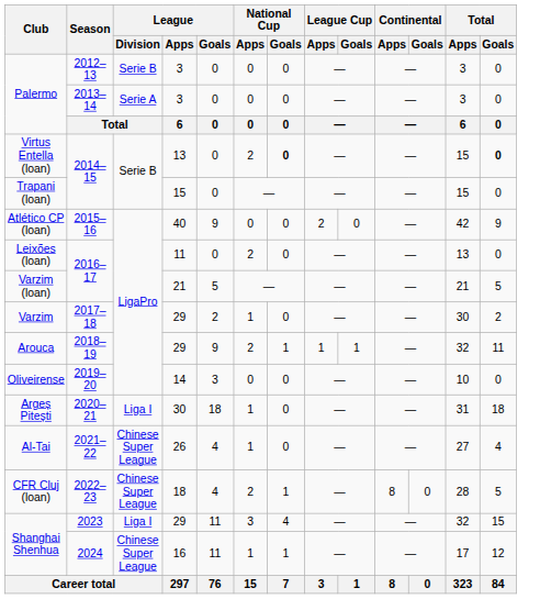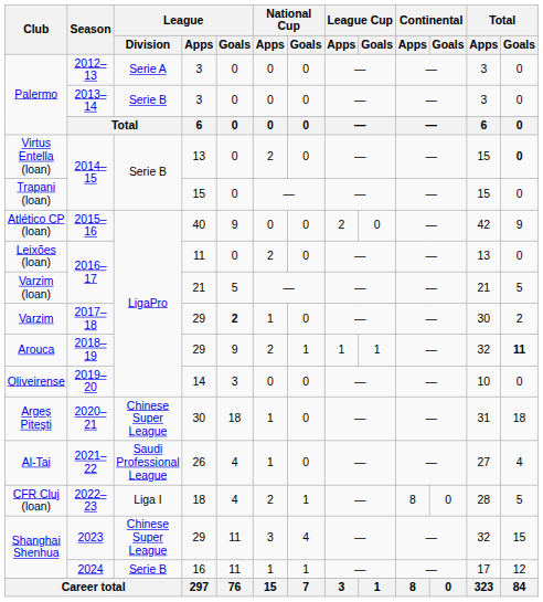 <table class=wikitable style=text-align:center>
 <tr>
 <th rowspan=2>Club</th>
 <th rowspan=2>Season</th>
 <th colspan=3>League</th>
 <th colspan=2>National Cup</th>
 <th colspan=2>League Cup</th>
 <th colspan=2>Continental</th>
 <th colspan=2>Total</th>
 </tr>
 <tr>
 <th>Division</th>
 <th>Apps</th>
 <th>Goals</th>
 <th>Apps</th>
 <th>Goals</th>
 <th>Apps</th>
 <th>Goals</th>
 <th>Apps</th>
 <th>Goals</th>
 <th>Apps</th>
 <th>Goals</th>
 </tr>
 <tr>
 <td rowspan="3"><a href='#'>Palermo</a></td>
 <td><a href='#'>2012–13</a></td>
-<td><a href='#'>Serie B</a></td>
+<td><a href='#'>Serie A</a></td>
 <td>3</td>
 <td>0</td>
 <td>0</td>
 <td>0</td>
 <td colspan="2">—</td>
 <td colspan="2">—</td>
 <td>3</td>
 <td>0</td>
 </tr>
 <tr>
 <td><a href='#'>2013–14</a></td>
-<td><a href='#'>Serie A</a></td>
+<td><a href='#'>Serie B</a></td>
 <td>3</td>
 <td>0</td>
 <td>0</td>
 <td>0</td>
 <td colspan="2">—</td>
 <td colspan="2">—</td>
 <td>3</td>
 <td>0</td>
 </tr>
 <tr>
 <th colspan=2>Total</th>
 <th>6</th>
 <th>0</th>
 <th>0</th>
 <th>0</th>
 <th colspan="2">—</th>
 <th colspan="2">—</th>
 <th>6</th>
 <th>0</th>
 </tr>
 <tr>
 <td><a href='#'>Virtus Entella</a> (loan)</td>
 <td rowspan="2"><a href='#'>2014–15</a></td>
 <td rowspan="2">Serie B</td>
 <td>13</td>
 <td>0</td>
 <td>2</td>
-<td><strong>0</strong></td>
+<td>0</td>
 <td colspan="2">—</td>
 <td colspan="2">—</td>
 <td>15</td>
 <td><strong>0</strong></td>
 </tr>
 <tr>
 <td><a href='#'>Trapani</a> (loan)</td>
 <td>15</td>
 <td>0</td>
 <td colspan="2">—</td>
 <td colspan="2">—</td>
 <td colspan="2">—</td>
 <td>15</td>
 <td>0</td>
 </tr>
 <tr>
 <td><a href='#'>Atlético CP</a> (loan)</td>
 <td><a href='#'>2015–16</a></td>
 <td rowspan="6"><a href='#'>LigaPro</a></td>
 <td>40</td>
 <td>9</td>
 <td>0</td>
 <td>0</td>
 <td>2</td>
 <td>0</td>
 <td colspan="2">—</td>
 <td>42</td>
 <td>9</td>
 </tr>
 <tr>
 <td><a href='#'>Leixões</a> (loan)</td>
 <td rowspan="2"><a href='#'>2016–17</a></td>
 <td>11</td>
 <td>0</td>
 <td>2</td>
 <td>0</td>
 <td colspan="2">—</td>
 <td colspan="2">—</td>
 <td>13</td>
 <td>0</td>
 </tr>
 <tr>
 <td><a href='#'>Varzim</a> (loan)</td>
 <td>21</td>
 <td>5</td>
 <td colspan="2">—</td>
 <td colspan="2">—</td>
 <td colspan="2">—</td>
 <td>21</td>
 <td>5</td>
 </tr>
 <tr>
 <td><a href='#'>Varzim</a></td>
 <td><a href='#'>2017–18</a></td>
 <td>29</td>
-<td>2</td>
+<td><strong>2</strong></td>
 <td>1</td>
 <td>0</td>
 <td colspan="2">—</td>
 <td colspan="2">—</td>
 <td>30</td>
 <td>2</td>
 </tr>
 <tr>
 <td><a href='#'>Arouca</a></td>
 <td><a href='#'>2018–19</a></td>
 <td>29</td>
 <td>9</td>
 <td>2</td>
 <td>1</td>
 <td>1</td>
 <td>1</td>
 <td colspan="2">—</td>
 <td>32</td>
-<td>11</td>
+<td><strong>11</strong></td>
 </tr>
 <tr>
 <td><a href='#'>Oliveirense</a></td>
 <td><a href='#'>2019–20</a></td>
 <td>14</td>
 <td>3</td>
 <td>0</td>
 <td>0</td>
 <td colspan="2">—</td>
 <td colspan="2">—</td>
 <td>10</td>
 <td>0</td>
 </tr>
 <tr>
 <td><a href='#'>Argeș Pitești</a></td>
 <td><a href='#'>2020–21</a></td>
-<td><a href='#'>Liga I</a></td>
+<td><a href='#'>Chinese Super League</a></td>
 <td>30</td>
 <td>18</td>
 <td>1</td>
 <td>0</td>
 <td colspan="2">—</td>
 <td colspan="2">—</td>
 <td>31</td>
 <td>18</td>
 </tr>
 <tr>
 <td><a href='#'>Al-Tai</a></td>
 <td><a href='#'>2021–22</a></td>
-<td><a href='#'>Chinese Super League</a></td>
+<td><a href='#'>Saudi Professional League</a></td>
 <td>26</td>
 <td>4</td>
 <td>1</td>
 <td>0</td>
 <td colspan="2">—</td>
 <td colspan="2">—</td>
 <td>27</td>
 <td>4</td>
 </tr>
 <tr>
 <td><a href='#'>CFR Cluj</a> (loan)</td>
 <td><a href='#'>2022–23</a></td>
-<td><a href='#'>Chinese Super League</a></td>
+<td>Liga I</td>
 <td>18</td>
 <td>4</td>
 <td>2</td>
 <td>1</td>
 <td colspan="2">—</td>
 <td>8</td>
 <td>0</td>
 <td>28</td>
 <td>5</td>
 </tr>
 <tr>
 <td rowspan="2"><a href='#'>Shanghai Shenhua</a></td>
 <td><a href='#'>2023</a></td>
-<td><a href='#'>Liga I</a></td>
+<td><a href='#'>Chinese Super League</a></td>
 <td>29</td>
 <td>11</td>
 <td>3</td>
 <td>4</td>
 <td colspan="2">—</td>
 <td colspan="2">—</td>
 <td>32</td>
 <td>15</td>
 </tr>
 <tr>
 <td><a href='#'>2024</a></td>
-<td><a href='#'>Chinese Super League</a></td>
+<td><a href='#'>Serie B</a></td>
 <td>16</td>
 <td>11</td>
 <td>1</td>
 <td>1</td>
 <td colspan="2">—</td>
 <td colspan="2">—</td>
 <td>17</td>
 <td>12</td>
 </tr>
 <tr>
 <th colspan="3">Career total</th>
 <th>297</th>
 <th>76</th>
 <th>15</th>
 <th>7</th>
 <th>3</th>
 <th>1</th>
 <th>8</th>
 <th>0</th>
 <th>323</th>
 <th>84</th>
 </tr>
 </table>
